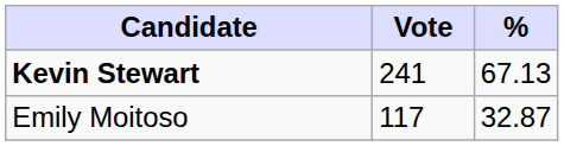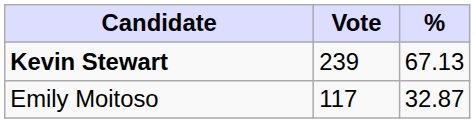 <table class="wikitable">
 <tr>
 <th style="background:#ddf; width:200px;">Candidate</th>
 <th style="background:#ddf; width:50px;">Vote</th>
 <th style="background:#ddf; width:30px;">%</th>
 </tr>
 <tr>
 <td><strong>Kevin Stewart</strong></td>
-<td>241</td>
+<td>239</td>
 <td>67.13</td>
 </tr>
 <tr>
 <td>Emily Moitoso</td>
 <td>117</td>
 <td>32.87</td>
 </tr>
 </table>
